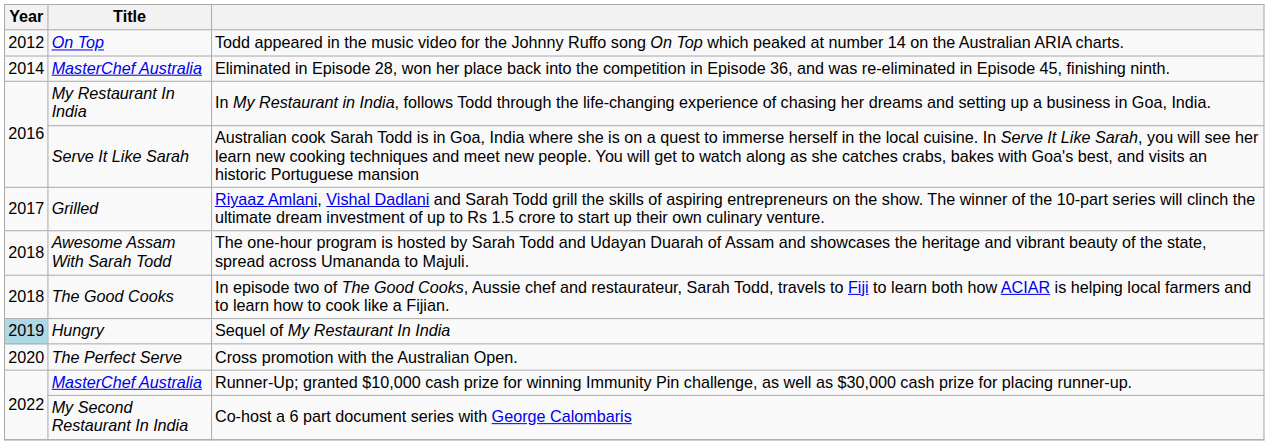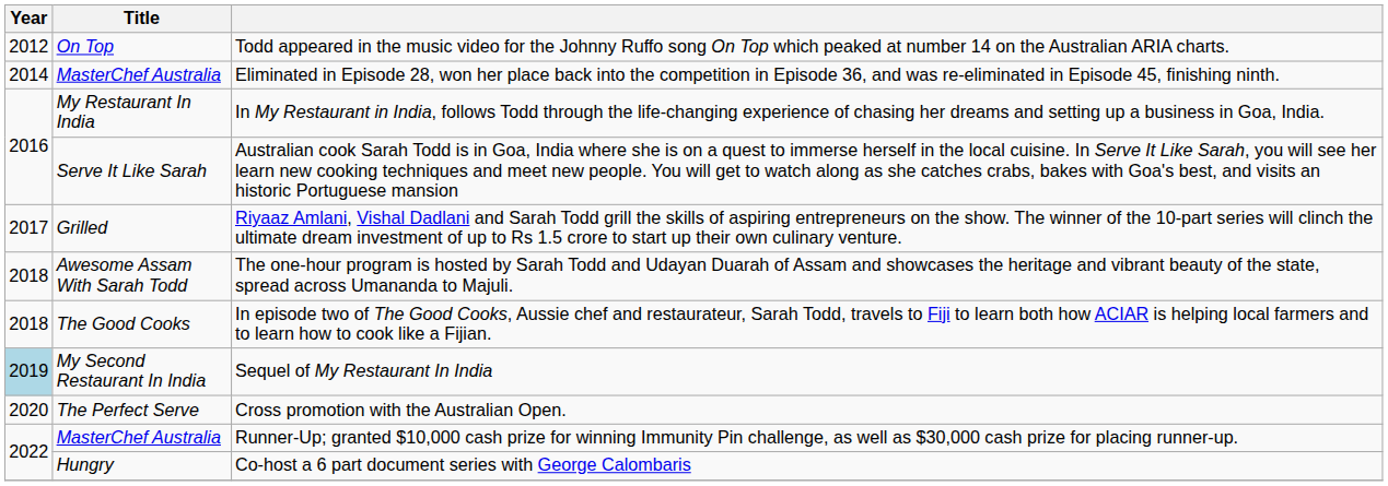 <table class="wikitable sortable mw-collapsible">
 <tr>
 <th>Year</th>
 <th>Title</th>
 <th></th>
 </tr>
 <tr>
 <td>2012</td>
 <td><a href='#'><em>On Top</em></a></td>
 <td>Todd appeared in the music video for the Johnny Ruffo song <em>On Top</em> which peaked at number 14 on the Australian ARIA charts.</td>
 </tr>
 <tr>
 <td>2014</td>
 <td><a href='#'><em>MasterChef Australia</em></a></td>
 <td>Eliminated in Episode 28, won her place back into the competition in Episode 36, and was re-eliminated in Episode 45, finishing ninth.</td>
 </tr>
 <tr>
 <td rowspan="2">2016</td>
 <td><em>My Restaurant In India</em></td>
 <td>In <em>My Restaurant in India</em>, follows Todd through the life-changing experience of chasing her dreams and setting up a business in Goa, India.</td>
 </tr>
 <tr>
 <td><em>Serve It Like Sarah</em></td>
 <td>Australian cook Sarah Todd is in Goa, India where she is on a quest to immerse herself in the local cuisine. In <em>Serve It Like Sarah</em>, you will see her learn new cooking techniques and meet new people. You will get to watch along as she catches crabs, bakes with Goa's best, and visits an historic Portuguese mansion</td>
 </tr>
 <tr>
 <td>2017</td>
 <td><em>Grilled</em></td>
 <td><a href='#'>Riyaaz Amlani</a>, <a href='#'>Vishal Dadlani</a> and Sarah Todd grill the skills of aspiring entrepreneurs on the show. The winner of the 10-part series will clinch the ultimate dream investment of up to Rs 1.5 crore to start up their own culinary venture.</td>
 </tr>
 <tr>
 <td>2018</td>
 <td><em>Awesome Assam With Sarah Todd</em></td>
 <td>The one-hour program is hosted by Sarah Todd and Udayan Duarah of Assam and showcases the heritage and vibrant beauty of the state, spread across Umananda to Majuli.</td>
 </tr>
 <tr>
 <td>2018</td>
 <td><em>The Good Cooks</em></td>
 <td>In episode two of <em>The Good Cooks</em>, Aussie chef and restaurateur, Sarah Todd, travels to <a href='#'>Fiji</a> to learn both how <a href='#'>ACIAR</a> is helping local farmers and to learn how to cook like a Fijian.</td>
 </tr>
 <tr>
 <td style="background: lightblue;">2019</td>
-<td><em>Hungry</em></td>
+<td><em>My Second Restaurant In India</em></td>
 <td>Sequel of <em>My Restaurant In India</em></td>
 </tr>
 <tr>
 <td>2020</td>
 <td><em>The Perfect Serve</em></td>
 <td>Cross promotion with the Australian Open.</td>
 </tr>
 <tr>
 <td rowspan="2">2022</td>
 <td><a href='#'><em>MasterChef Australia</em></a></td>
 <td>Runner-Up; granted $10,000 cash prize for winning Immunity Pin challenge, as well as $30,000 cash prize for placing runner-up.</td>
 </tr>
 <tr>
-<td><em>My Second Restaurant In India</em></td>
+<td><em>Hungry</em></td>
 <td>Co-host a 6 part document series with <a href='#'>George Calombaris</a></td>
 </tr>
 <tr>
 </tr>
 </table>
